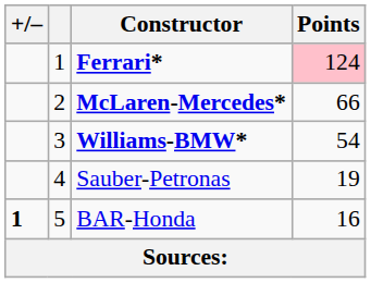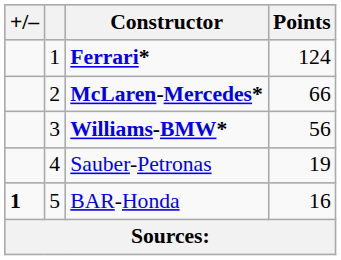 <table class="wikitable" style="font-size: 85%;">
 <tr>
 <th scope="col">+/–</th>
 <th scope="col"></th>
 <th scope="col">Constructor</th>
 <th scope="col">Points</th>
 </tr>
 <tr>
 <td align="left"></td>
 <td scope="row" align="center">1</td>
 <td> <strong><a href='#'>Ferrari</a>*</strong></td>
-<td align="right" style="background: pink;">124</td>
+<td align="right">124</td>
 </tr>
 <tr>
 <td align="left"></td>
 <td scope="row" align="center">2</td>
 <td> <strong><a href='#'>McLaren</a>-<a href='#'>Mercedes</a>*</strong></td>
 <td align="right">66</td>
 </tr>
 <tr>
 <td align="left"></td>
 <td scope="row" align="center">3</td>
 <td> <strong><a href='#'>Williams</a>-<a href='#'>BMW</a>*</strong></td>
-<td align="right">54</td>
+<td align="right">56</td>
 </tr>
 <tr>
 <td align="left"></td>
 <td scope="row" align="center">4</td>
 <td> <a href='#'>Sauber</a>-<a href='#'>Petronas</a></td>
 <td align="right">19</td>
 </tr>
 <tr>
 <td align="left"><strong> 1</strong></td>
 <td scope="row" align="center">5</td>
 <td> <a href='#'>BAR</a>-<a href='#'>Honda</a></td>
 <td align="right">16</td>
 </tr>
 <tr>
 <th colspan=4>Sources:</th>
 </tr>
 </table>
